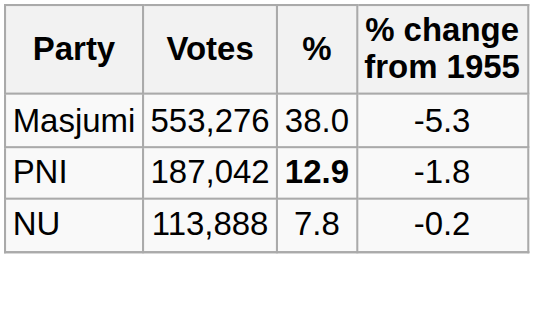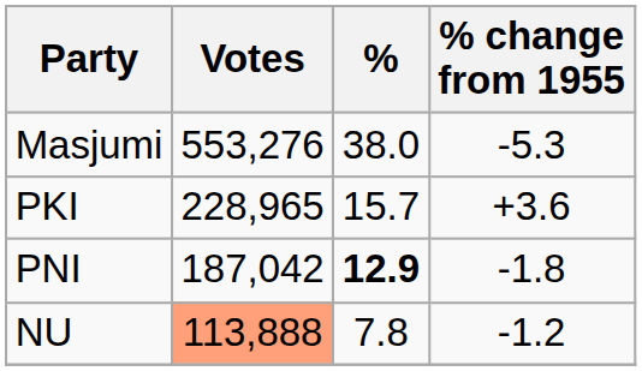 <table class="wikitable" style="text-align:center">
 <tr>
 <th>Party</th>
 <th>Votes</th>
 <th>%</th>
 <th>% change<br>from 1955</th>
 </tr>
 <tr>
 <td align=left>Masjumi</td>
 <td>553,276</td>
 <td>38.0</td>
 <td>-5.3</td>
 </tr>
 <tr>
+<td align=left>PKI</td>
+<td>228,965</td>
+<td>15.7</td>
+<td>+3.6</td>
+</tr>
+<tr>
 <td align=left>PNI</td>
 <td>187,042</td>
 <td><strong>12.9</strong></td>
 <td>-1.8</td>
 </tr>
 <tr>
 <td align=left>NU</td>
-<td>113,888</td>
+<td style="background: lightsalmon;">113,888</td>
 <td>7.8</td>
-<td>-0.2</td>
+<td>-1.2</td>
 </tr>
 <tr>
 </tr>
 </table>
